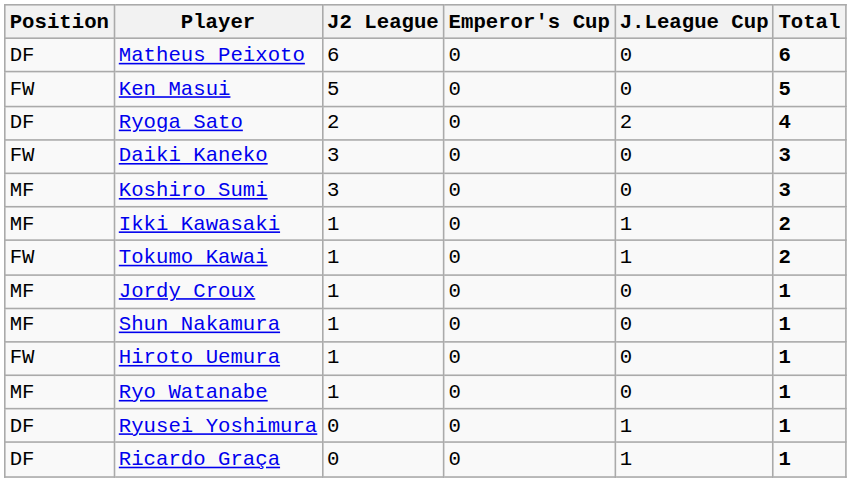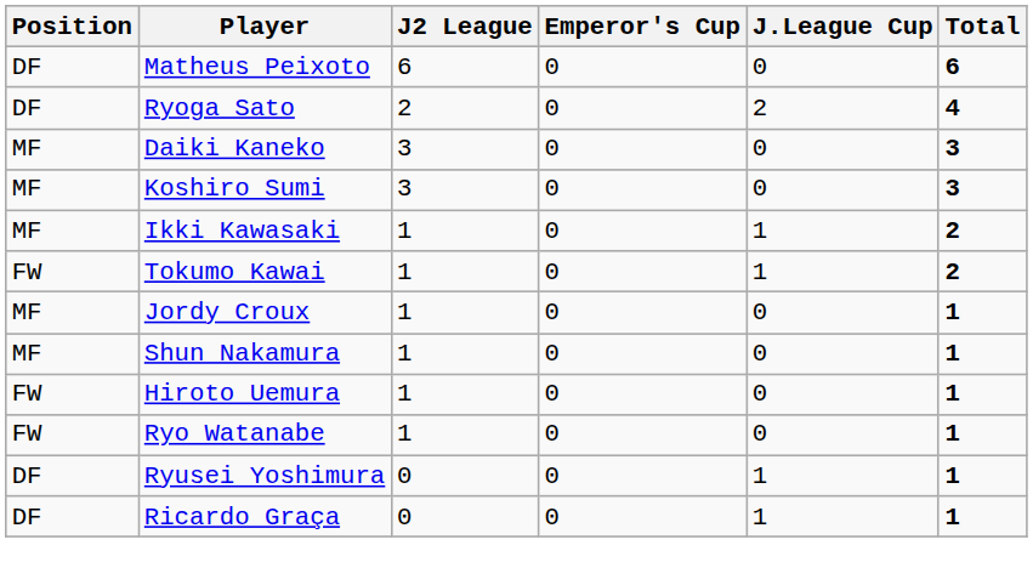 <table class="wikitable sortable">
 <tr>
 <th>Position</th>
 <th>Player</th>
 <th>J2 League</th>
 <th>Emperor's Cup</th>
 <th>J.League Cup</th>
 <th>Total</th>
 </tr>
 <tr>
 <td>DF</td>
 <td> <a href='#'>Matheus Peixoto</a></td>
 <td>6</td>
 <td>0</td>
 <td>0</td>
 <td><strong>6</strong></td>
 </tr>
 <tr>
-<td>FW</td>
-<td> <a href='#'>Ken Masui</a></td>
-<td>5</td>
-<td>0</td>
-<td>0</td>
-<td><strong>5</strong></td>
-</tr>
-<tr>
 <td>DF</td>
 <td> <a href='#'>Ryoga Sato</a></td>
 <td>2</td>
 <td>0</td>
 <td>2</td>
 <td><strong>4</strong></td>
 </tr>
 <tr>
-<td>FW</td>
+<td>MF</td>
 <td> <a href='#'>Daiki Kaneko</a></td>
 <td>3</td>
 <td>0</td>
 <td>0</td>
 <td><strong>3</strong></td>
 </tr>
 <tr>
 <td>MF</td>
 <td> <a href='#'>Koshiro Sumi</a></td>
 <td>3</td>
 <td>0</td>
 <td>0</td>
 <td><strong>3</strong></td>
 </tr>
 <tr>
 <td>MF</td>
 <td> <a href='#'>Ikki Kawasaki</a></td>
 <td>1</td>
 <td>0</td>
 <td>1</td>
 <td><strong>2</strong></td>
 </tr>
 <tr>
 <td>FW</td>
 <td> <a href='#'>Tokumo Kawai</a></td>
 <td>1</td>
 <td>0</td>
 <td>1</td>
 <td><strong>2</strong></td>
 </tr>
 <tr>
 <td>MF</td>
 <td> <a href='#'>Jordy Croux</a></td>
 <td>1</td>
 <td>0</td>
 <td>0</td>
 <td><strong>1</strong></td>
 </tr>
 <tr>
 <td>MF</td>
 <td> <a href='#'>Shun Nakamura</a></td>
 <td>1</td>
 <td>0</td>
 <td>0</td>
 <td><strong>1</strong></td>
 </tr>
 <tr>
 <td>FW</td>
 <td> <a href='#'>Hiroto Uemura</a></td>
 <td>1</td>
 <td>0</td>
 <td>0</td>
 <td><strong>1</strong></td>
 </tr>
 <tr>
-<td>MF</td>
+<td>FW</td>
 <td> <a href='#'>Ryo Watanabe</a></td>
 <td>1</td>
 <td>0</td>
 <td>0</td>
 <td><strong>1</strong></td>
 </tr>
 <tr>
 <td>DF</td>
 <td> <a href='#'>Ryusei Yoshimura</a></td>
 <td>0</td>
 <td>0</td>
 <td>1</td>
 <td><strong>1</strong></td>
 </tr>
 <tr>
 <td>DF</td>
 <td> <a href='#'>Ricardo Graça</a></td>
 <td>0</td>
 <td>0</td>
 <td>1</td>
 <td><strong>1</strong></td>
 </tr>
 </table>
